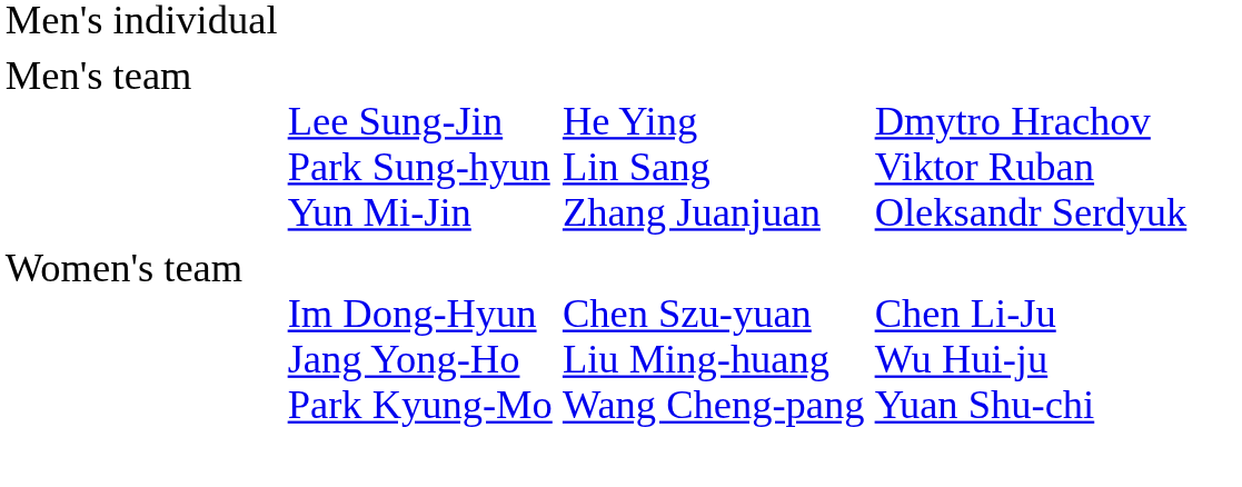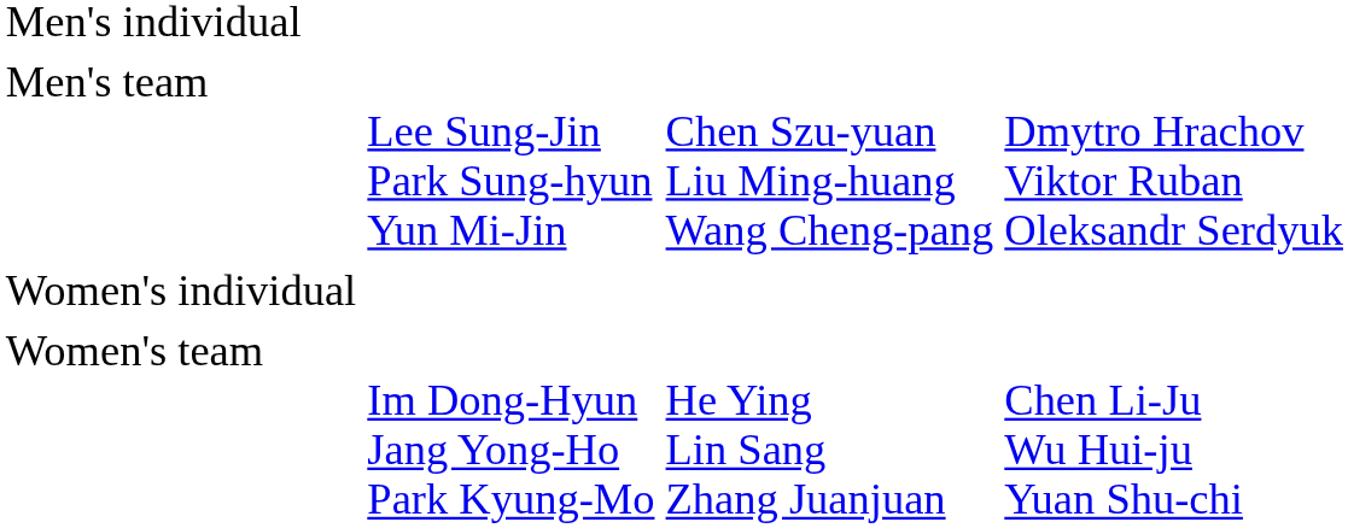 <table>
 <tr>
 <td>Men's individual<br></td>
 <td></td>
 <td></td>
 <td></td>
 </tr>
 <tr valign="top">
 <td>Men's team<br></td>
 <td><br><a href='#'>Lee Sung-Jin</a> <br> <a href='#'>Park Sung-hyun</a> <br> <a href='#'>Yun Mi-Jin</a></td>
-<td><br><a href='#'>He Ying</a> <br> <a href='#'>Lin Sang</a> <br> <a href='#'>Zhang Juanjuan</a></td>
+<td><br><a href='#'>Chen Szu-yuan</a><br><a href='#'>Liu Ming-huang</a><br><a href='#'>Wang Cheng-pang</a></td>
 <td><br><a href='#'>Dmytro Hrachov</a><br><a href='#'>Viktor Ruban</a><br><a href='#'>Oleksandr Serdyuk</a></td>
+</tr>
+<tr>
+<td>Women's individual<br></td>
+<td></td>
+<td></td>
+<td></td>
 </tr>
 <tr valign="top">
 <td>Women's team<br></td>
 <td><br><a href='#'>Im Dong-Hyun</a><br><a href='#'>Jang Yong-Ho</a><br><a href='#'>Park Kyung-Mo</a></td>
-<td><br><a href='#'>Chen Szu-yuan</a><br><a href='#'>Liu Ming-huang</a><br><a href='#'>Wang Cheng-pang</a></td>
+<td><br><a href='#'>He Ying</a> <br> <a href='#'>Lin Sang</a> <br> <a href='#'>Zhang Juanjuan</a></td>
 <td><br><a href='#'>Chen Li-Ju</a> <br> <a href='#'>Wu Hui-ju</a> <br> <a href='#'>Yuan Shu-chi</a></td>
 </tr>
 </table>
